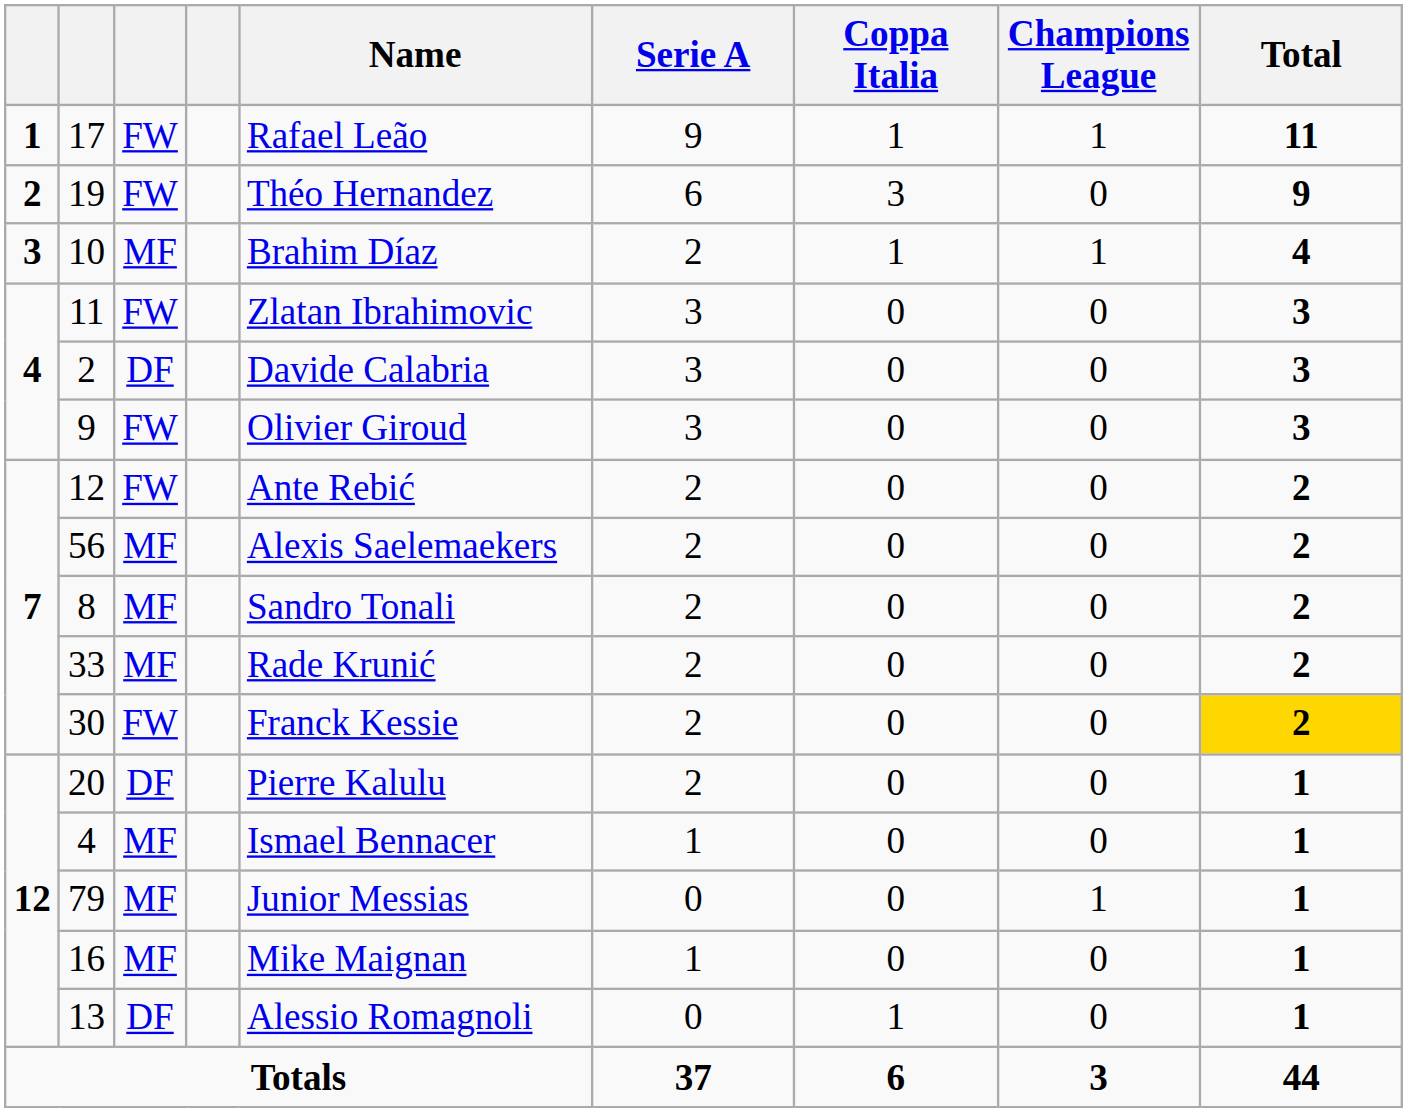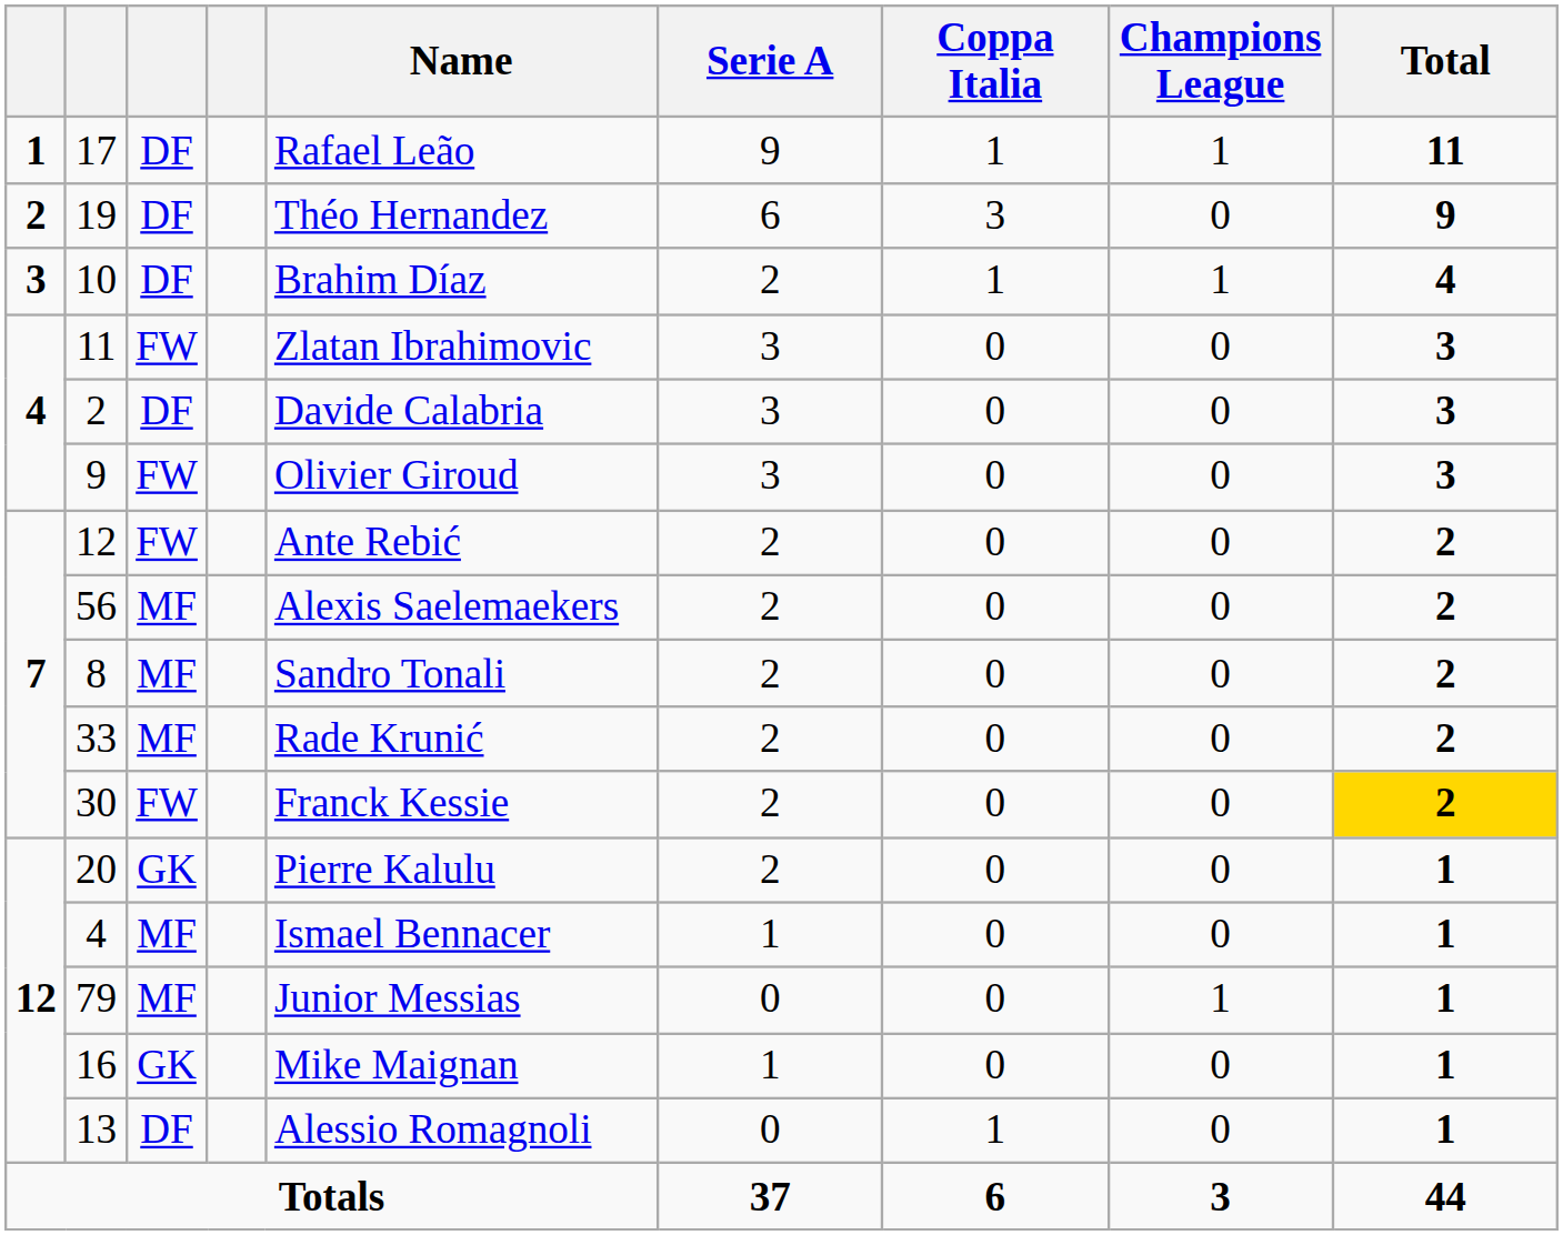 <table class="wikitable" style="text-align:center">
 <tr>
 <th width=15></th>
 <th width=15></th>
 <th width=15></th>
 <th width=15></th>
 <th width=145>Name</th>
 <th width=80><a href='#'>Serie A</a></th>
 <th width=80><a href='#'>Coppa Italia</a></th>
 <th width=80><a href='#'>Champions League</a></th>
 <th width=80>Total</th>
 </tr>
 <tr>
 <td><strong>1</strong></td>
 <td>17</td>
-<td><a href='#'>FW</a></td>
+<td><a href='#'>DF</a></td>
 <td></td>
 <td align=left><a href='#'>Rafael Leão</a></td>
 <td>9</td>
 <td>1</td>
 <td>1</td>
 <td><strong>11</strong></td>
 </tr>
 <tr>
 <td><strong>2</strong></td>
 <td>19</td>
-<td><a href='#'>FW</a></td>
+<td><a href='#'>DF</a></td>
 <td></td>
 <td align=left><a href='#'>Théo Hernandez</a></td>
 <td>6</td>
 <td>3</td>
 <td>0</td>
 <td><strong>9</strong></td>
 </tr>
 <tr>
 <td><strong>3</strong></td>
 <td>10</td>
-<td><a href='#'>MF</a></td>
+<td><a href='#'>DF</a></td>
 <td></td>
 <td align=left><a href='#'>Brahim Díaz</a></td>
 <td>2</td>
 <td>1</td>
 <td>1</td>
 <td><strong>4</strong></td>
 </tr>
 <tr>
 <td rowspan="3"><strong>4</strong></td>
 <td>11</td>
 <td><a href='#'>FW</a></td>
 <td></td>
 <td align=left><a href='#'>Zlatan Ibrahimovic</a></td>
 <td>3</td>
 <td>0</td>
 <td>0</td>
 <td><strong>3</strong></td>
 </tr>
 <tr>
 <td>2</td>
 <td><a href='#'>DF</a></td>
 <td></td>
 <td align=left><a href='#'>Davide Calabria</a></td>
 <td>3</td>
 <td>0</td>
 <td>0</td>
 <td><strong>3</strong></td>
 </tr>
 <tr>
 <td>9</td>
 <td><a href='#'>FW</a></td>
 <td></td>
 <td align=left><a href='#'>Olivier Giroud</a></td>
 <td>3</td>
 <td>0</td>
 <td>0</td>
 <td><strong>3</strong></td>
 </tr>
 <tr>
 <td rowspan="5"><strong>7</strong></td>
 <td>12</td>
 <td><a href='#'>FW</a></td>
 <td></td>
 <td align=left><a href='#'>Ante Rebić</a></td>
 <td>2</td>
 <td>0</td>
 <td>0</td>
 <td><strong>2</strong></td>
 </tr>
 <tr>
 <td>56</td>
 <td><a href='#'>MF</a></td>
 <td></td>
 <td align=left><a href='#'>Alexis Saelemaekers</a></td>
 <td>2</td>
 <td>0</td>
 <td>0</td>
 <td><strong>2</strong></td>
 </tr>
 <tr>
 <td>8</td>
 <td><a href='#'>MF</a></td>
 <td></td>
 <td align=left><a href='#'>Sandro Tonali</a></td>
 <td>2</td>
 <td>0</td>
 <td>0</td>
 <td><strong>2</strong></td>
 </tr>
 <tr>
 <td>33</td>
 <td><a href='#'>MF</a></td>
 <td></td>
 <td align=left><a href='#'>Rade Krunić</a></td>
 <td>2</td>
 <td>0</td>
 <td>0</td>
 <td><strong>2</strong></td>
 </tr>
 <tr>
 <td>30</td>
 <td><a href='#'>FW</a></td>
 <td></td>
 <td align=left><a href='#'>Franck Kessie</a></td>
 <td>2</td>
 <td>0</td>
 <td>0</td>
 <td style="background: gold;"><strong>2</strong></td>
 </tr>
 <tr>
 <td rowspan="5"><strong>12</strong></td>
 <td>20</td>
-<td><a href='#'>DF</a></td>
+<td><a href='#'>GK</a></td>
 <td></td>
 <td align=left><a href='#'>Pierre Kalulu</a></td>
 <td>2</td>
 <td>0</td>
 <td>0</td>
 <td><strong>1</strong></td>
 </tr>
 <tr>
 <td>4</td>
 <td><a href='#'>MF</a></td>
 <td></td>
 <td align=left><a href='#'>Ismael Bennacer</a></td>
 <td>1</td>
 <td>0</td>
 <td>0</td>
 <td><strong>1</strong></td>
 </tr>
 <tr>
 <td>79</td>
 <td><a href='#'>MF</a></td>
 <td></td>
 <td align=left><a href='#'>Junior Messias</a></td>
 <td>0</td>
 <td>0</td>
 <td>1</td>
 <td><strong>1</strong></td>
 </tr>
 <tr>
 <td>16</td>
-<td><a href='#'>MF</a></td>
+<td><a href='#'>GK</a></td>
 <td></td>
 <td align=left><a href='#'>Mike Maignan</a></td>
 <td>1</td>
 <td>0</td>
 <td>0</td>
 <td><strong>1</strong></td>
 </tr>
 <tr>
 <td>13</td>
 <td><a href='#'>DF</a></td>
 <td></td>
 <td align=left><a href='#'>Alessio Romagnoli</a></td>
 <td>0</td>
 <td>1</td>
 <td>0</td>
 <td><strong>1</strong></td>
 </tr>
 <tr>
 <td colspan=5><strong>Totals</strong></td>
 <td><strong>37</strong></td>
 <td><strong>6</strong></td>
 <td><strong>3</strong></td>
 <td><strong>44</strong></td>
 </tr>
 </table>
